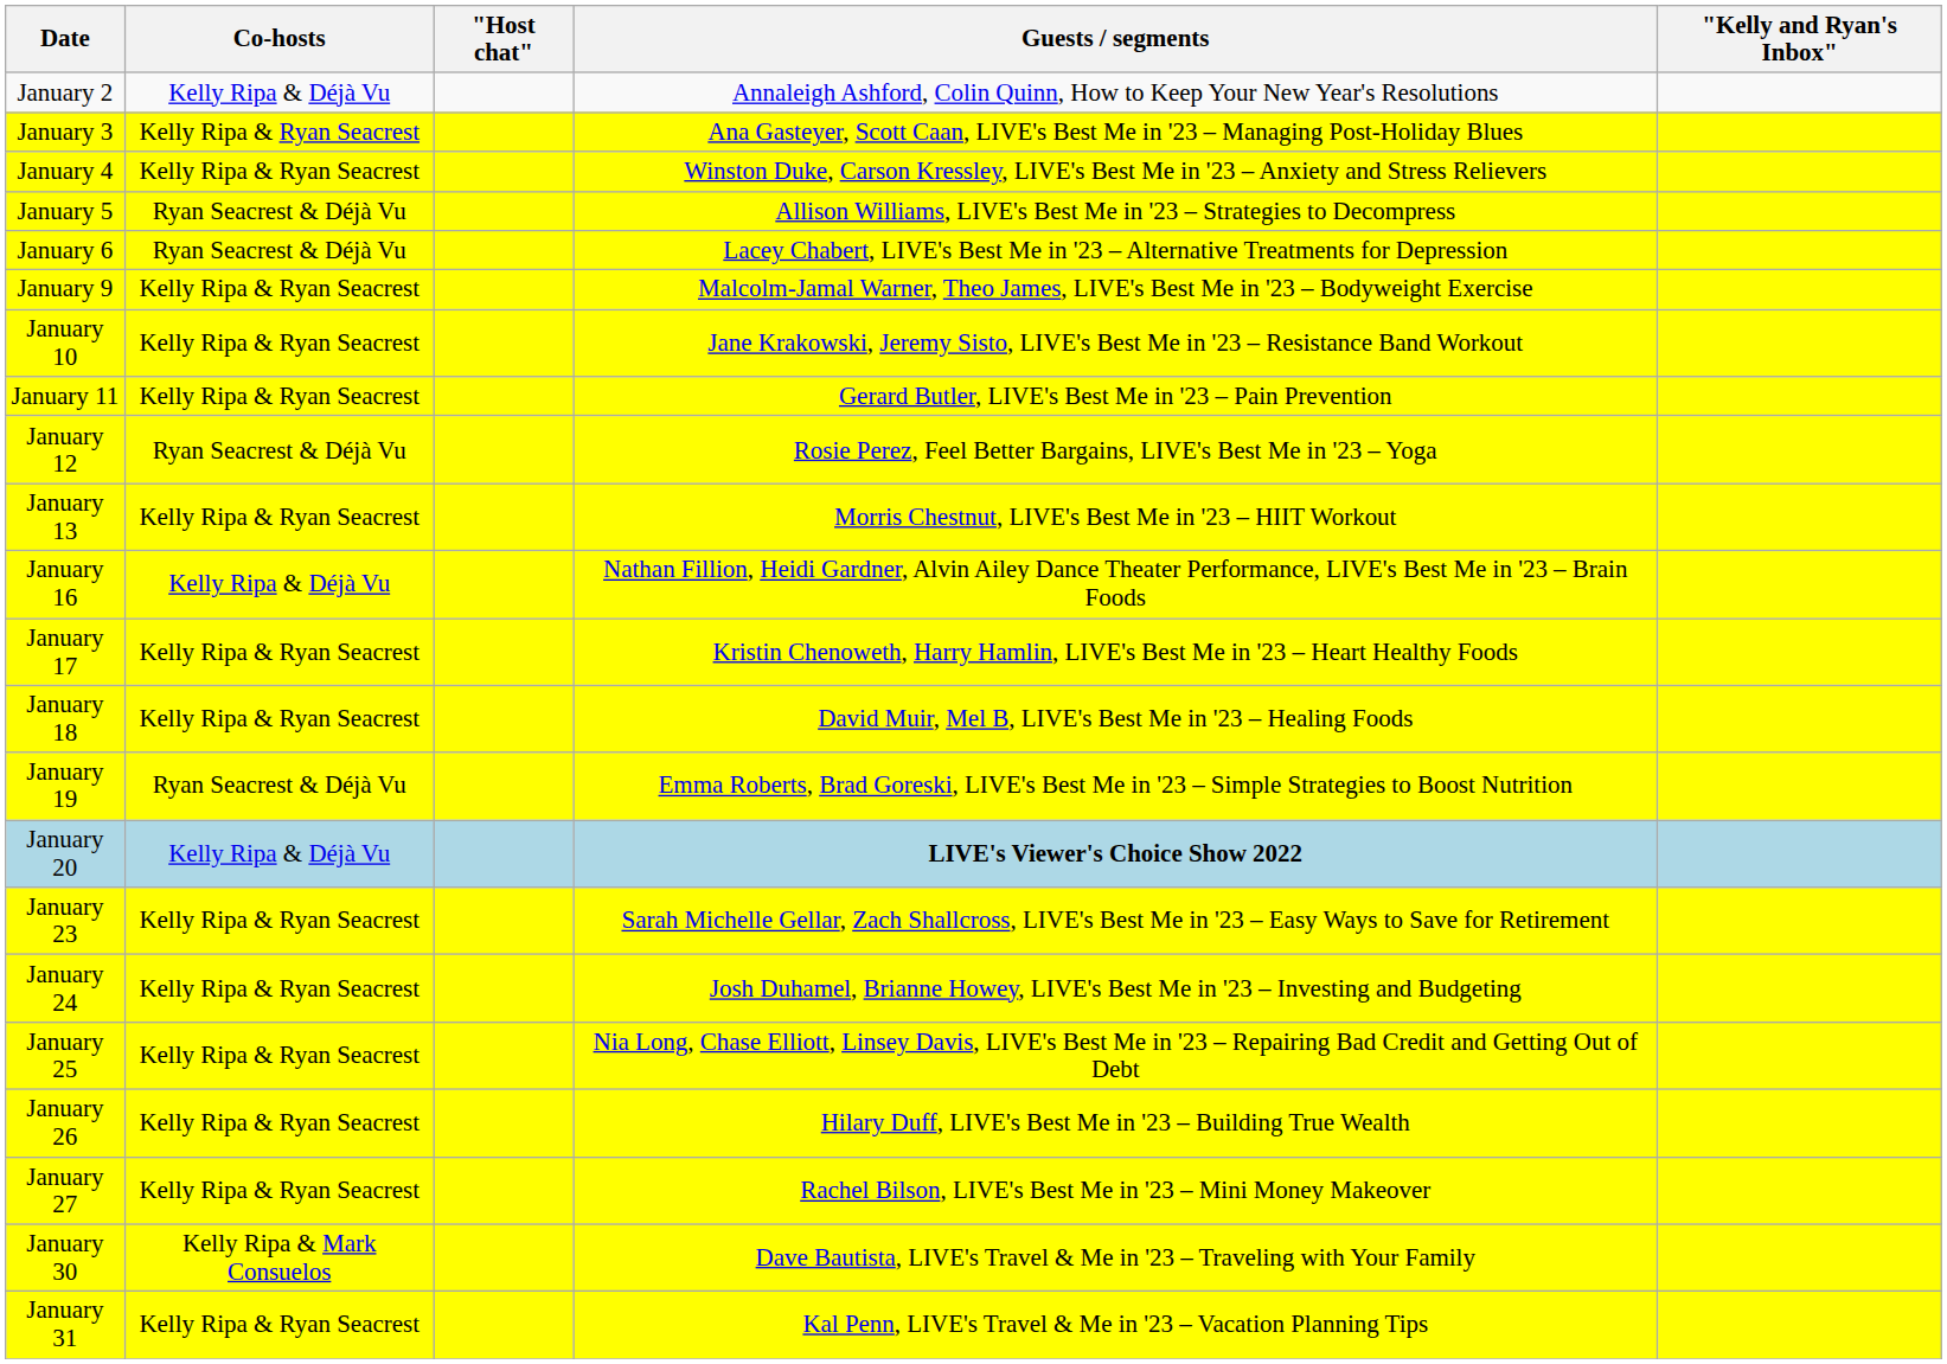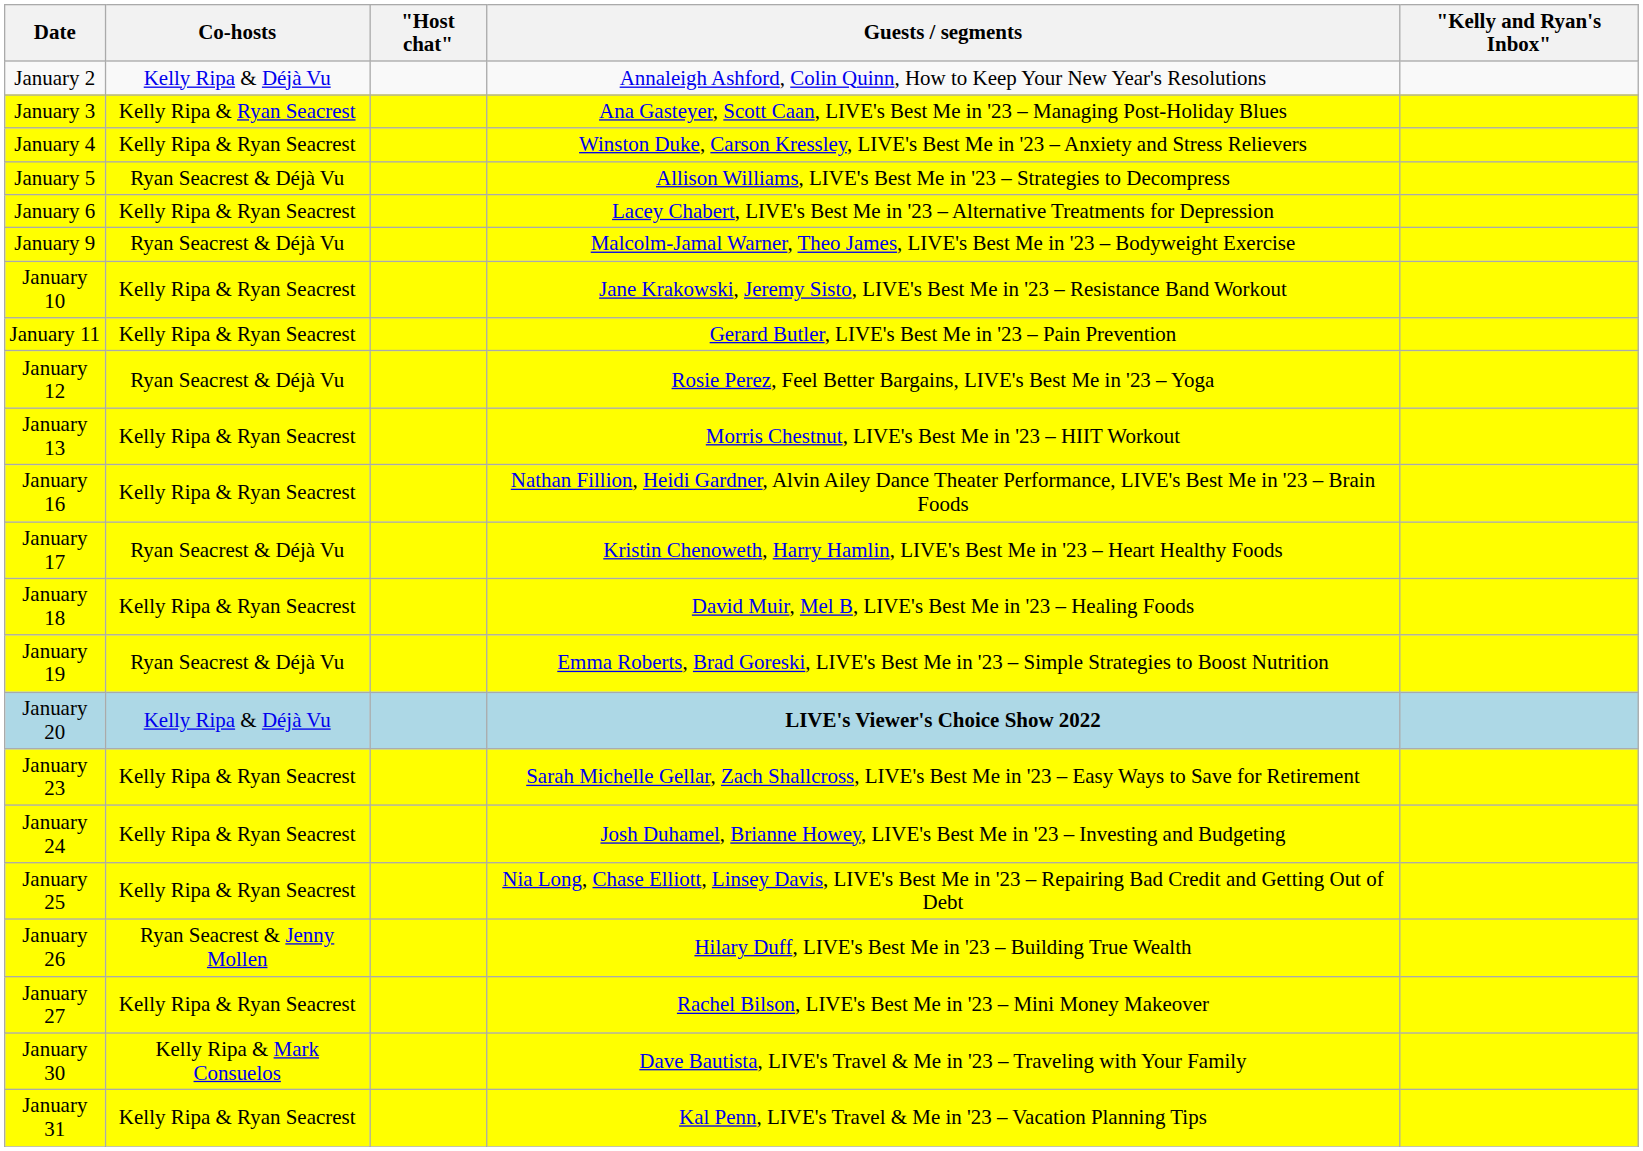 <table class="wikitable sortable" style="text-align:center;">
 <tr>
 <th>Date</th>
 <th>Co-hosts</th>
 <th>"Host chat"</th>
 <th>Guests / segments</th>
 <th>"Kelly and Ryan's Inbox"</th>
 </tr>
 <tr>
 <td>January 2</td>
 <td><a href='#'>Kelly Ripa</a> & <a href='#'>Déjà Vu</a></td>
 <td></td>
 <td><a href='#'>Annaleigh Ashford</a>, <a href='#'>Colin Quinn</a>, How to Keep Your New Year's Resolutions</td>
 <td></td>
 </tr>
 <tr style="background:yellow;">
 <td>January 3</td>
 <td>Kelly Ripa & <a href='#'>Ryan Seacrest</a></td>
 <td></td>
 <td><a href='#'>Ana Gasteyer</a>, <a href='#'>Scott Caan</a>, LIVE's Best Me in '23 – Managing Post-Holiday Blues</td>
 <td></td>
 </tr>
 <tr style="background:yellow;">
 <td>January 4</td>
 <td>Kelly Ripa & Ryan Seacrest</td>
 <td></td>
 <td><a href='#'>Winston Duke</a>, <a href='#'>Carson Kressley</a>, LIVE's Best Me in '23 – Anxiety and Stress Relievers</td>
 <td></td>
 </tr>
 <tr style="background:yellow;">
 <td>January 5</td>
 <td>Ryan Seacrest & Déjà Vu</td>
 <td></td>
 <td><a href='#'>Allison Williams</a>, LIVE's Best Me in '23 – Strategies to Decompress</td>
 <td></td>
 </tr>
 <tr style="background:yellow;">
 <td>January 6</td>
-<td>Ryan Seacrest & Déjà Vu</td>
+<td>Kelly Ripa & Ryan Seacrest</td>
 <td></td>
 <td><a href='#'>Lacey Chabert</a>, LIVE's Best Me in '23 – Alternative Treatments for Depression</td>
 <td></td>
 </tr>
 <tr style="background:yellow;">
 <td>January 9</td>
-<td>Kelly Ripa & Ryan Seacrest</td>
+<td>Ryan Seacrest & Déjà Vu</td>
 <td></td>
 <td><a href='#'>Malcolm-Jamal Warner</a>, <a href='#'>Theo James</a>, LIVE's Best Me in '23 – Bodyweight Exercise</td>
 <td></td>
 </tr>
 <tr style="background:yellow;">
 <td>January 10</td>
 <td>Kelly Ripa & Ryan Seacrest</td>
 <td></td>
 <td><a href='#'>Jane Krakowski</a>, <a href='#'>Jeremy Sisto</a>, LIVE's Best Me in '23 – Resistance Band Workout</td>
 <td></td>
 </tr>
 <tr style="background:yellow;">
 <td>January 11</td>
 <td>Kelly Ripa & Ryan Seacrest</td>
 <td></td>
 <td><a href='#'>Gerard Butler</a>, LIVE's Best Me in '23 – Pain Prevention</td>
 <td></td>
 </tr>
 <tr style="background:yellow;">
 <td>January 12</td>
 <td>Ryan Seacrest & Déjà Vu</td>
 <td></td>
 <td><a href='#'>Rosie Perez</a>, Feel Better Bargains, LIVE's Best Me in '23 – Yoga</td>
 <td></td>
 </tr>
 <tr style="background:yellow;">
 <td>January 13</td>
 <td>Kelly Ripa & Ryan Seacrest</td>
 <td></td>
 <td><a href='#'>Morris Chestnut</a>, LIVE's Best Me in '23 – HIIT Workout</td>
 <td></td>
 </tr>
 <tr style="background:yellow;">
 <td>January 16</td>
-<td><a href='#'>Kelly Ripa</a> & <a href='#'>Déjà Vu</a></td>
+<td>Kelly Ripa & Ryan Seacrest</td>
 <td></td>
 <td><a href='#'>Nathan Fillion</a>, <a href='#'>Heidi Gardner</a>, Alvin Ailey Dance Theater Performance, LIVE's Best Me in '23 – Brain Foods</td>
 <td></td>
 </tr>
 <tr style="background:yellow;">
 <td>January 17</td>
-<td>Kelly Ripa & Ryan Seacrest</td>
+<td>Ryan Seacrest & Déjà Vu</td>
 <td></td>
 <td><a href='#'>Kristin Chenoweth</a>, <a href='#'>Harry Hamlin</a>, LIVE's Best Me in '23 – Heart Healthy Foods</td>
 <td></td>
 </tr>
 <tr style="background:yellow;">
 <td>January 18</td>
 <td>Kelly Ripa & Ryan Seacrest</td>
 <td></td>
 <td><a href='#'>David Muir</a>, <a href='#'>Mel B</a>, LIVE's Best Me in '23 – Healing Foods</td>
 <td></td>
 </tr>
 <tr style="background:yellow;">
 <td>January 19</td>
 <td>Ryan Seacrest & Déjà Vu</td>
 <td></td>
 <td><a href='#'>Emma Roberts</a>, <a href='#'>Brad Goreski</a>, LIVE's Best Me in '23 – Simple Strategies to Boost Nutrition</td>
 <td></td>
 </tr>
 <tr style="background:lightblue;">
 <td>January 20</td>
 <td><a href='#'>Kelly Ripa</a> & <a href='#'>Déjà Vu</a></td>
 <td></td>
 <td><strong>LIVE's Viewer's Choice Show 2022</strong></td>
 <td></td>
 </tr>
 <tr style="background:yellow;">
 <td>January 23</td>
 <td>Kelly Ripa & Ryan Seacrest</td>
 <td></td>
 <td><a href='#'>Sarah Michelle Gellar</a>, <a href='#'>Zach Shallcross</a>, LIVE's Best Me in '23 – Easy Ways to Save for Retirement</td>
 <td></td>
 </tr>
 <tr style="background:yellow;">
 <td>January 24</td>
 <td>Kelly Ripa & Ryan Seacrest</td>
 <td></td>
 <td><a href='#'>Josh Duhamel</a>, <a href='#'>Brianne Howey</a>, LIVE's Best Me in '23 – Investing and Budgeting</td>
 <td></td>
 </tr>
 <tr style="background:yellow;">
 <td>January 25</td>
 <td>Kelly Ripa & Ryan Seacrest</td>
 <td></td>
 <td><a href='#'>Nia Long</a>, <a href='#'>Chase Elliott</a>, <a href='#'>Linsey Davis</a>, LIVE's Best Me in '23 – Repairing Bad Credit and Getting Out of Debt</td>
 <td></td>
 </tr>
 <tr style="background:yellow;">
 <td>January 26</td>
-<td>Kelly Ripa & Ryan Seacrest</td>
+<td>Ryan Seacrest & <a href='#'>Jenny Mollen</a></td>
 <td></td>
 <td><a href='#'>Hilary Duff</a>, LIVE's Best Me in '23 – Building True Wealth</td>
 <td></td>
 </tr>
 <tr style="background:yellow;">
 <td>January 27</td>
 <td>Kelly Ripa & Ryan Seacrest</td>
 <td></td>
 <td><a href='#'>Rachel Bilson</a>, LIVE's Best Me in '23 – Mini Money Makeover</td>
 <td></td>
 </tr>
 <tr style="background:yellow;">
 <td>January 30</td>
 <td>Kelly Ripa & <a href='#'>Mark Consuelos</a></td>
 <td></td>
 <td><a href='#'>Dave Bautista</a>, LIVE's Travel & Me in '23 – Traveling with Your Family</td>
 <td></td>
 </tr>
 <tr style="background:yellow;">
 <td>January 31</td>
 <td>Kelly Ripa & Ryan Seacrest</td>
 <td></td>
 <td><a href='#'>Kal Penn</a>, LIVE's Travel & Me in '23 – Vacation Planning Tips</td>
 <td></td>
 </tr>
 </table>
